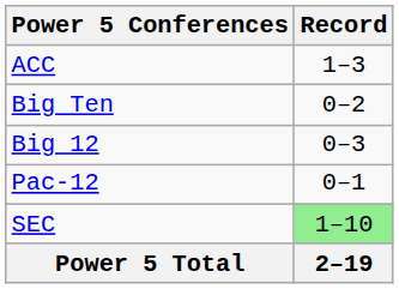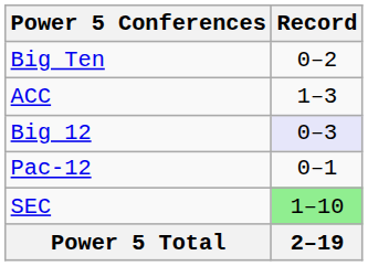 <table class="wikitable">
 <tr>
 <th>Power 5 Conferences</th>
 <th>Record</th>
 </tr>
 <tr>
+<td><a href='#'>Big Ten</a></td>
+<td align=center>0–2</td>
+</tr>
+<tr>
 <td><a href='#'>ACC</a></td>
 <td align=center>1–3</td>
 </tr>
 <tr>
-<td><a href='#'>Big Ten</a></td>
-<td align=center>0–2</td>
-</tr>
-<tr>
 <td><a href='#'>Big 12</a></td>
-<td align=center>0–3</td>
+<td align=center style="background: lavender;">0–3</td>
 </tr>
 <tr>
 <td><a href='#'>Pac-12</a></td>
 <td align=center>0–1</td>
 </tr>
 <tr>
 <td><a href='#'>SEC</a></td>
 <td align=center style="background: lightgreen;">1–10</td>
 </tr>
 <tr>
 <th>Power 5 Total</th>
 <th>2–19</th>
 </tr>
 </table>
